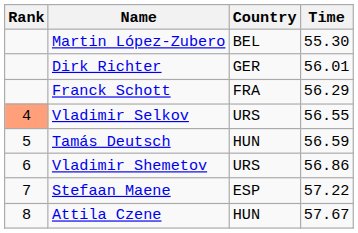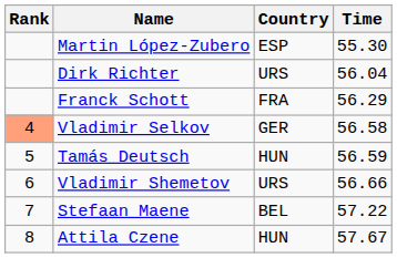 <table class="wikitable">
 <tr>
 <th>Rank</th>
 <th>Name</th>
 <th>Country</th>
 <th>Time</th>
 </tr>
 <tr>
 <td align="center"></td>
 <td><a href='#'>Martin López-Zubero</a></td>
-<td> BEL</td>
+<td> ESP</td>
 <td align="center">55.30</td>
 </tr>
 <tr>
 <td align="center"></td>
 <td><a href='#'>Dirk Richter</a></td>
-<td> GER</td>
-<td align="center">56.01</td>
+<td> URS</td>
+<td align="center">56.04</td>
 </tr>
 <tr>
 <td align="center"></td>
 <td><a href='#'>Franck Schott</a></td>
 <td> FRA</td>
 <td align="center">56.29</td>
 </tr>
 <tr>
 <td align="center" style="background: lightsalmon;">4</td>
 <td><a href='#'>Vladimir Selkov</a></td>
-<td> URS</td>
-<td align="center">56.55</td>
+<td> GER</td>
+<td align="center">56.58</td>
 </tr>
 <tr>
 <td align="center">5</td>
 <td><a href='#'>Tamás Deutsch</a></td>
 <td> HUN</td>
 <td align="center">56.59</td>
 </tr>
 <tr>
 <td align="center">6</td>
 <td><a href='#'>Vladimir Shemetov</a></td>
 <td> URS</td>
-<td align="center">56.86</td>
+<td align="center">56.66</td>
 </tr>
 <tr>
 <td align="center">7</td>
 <td><a href='#'>Stefaan Maene</a></td>
-<td> ESP</td>
+<td> BEL</td>
 <td align="center">57.22</td>
 </tr>
 <tr>
 <td align="center">8</td>
 <td><a href='#'>Attila Czene</a></td>
 <td> HUN</td>
 <td align="center">57.67</td>
 </tr>
 </table>
